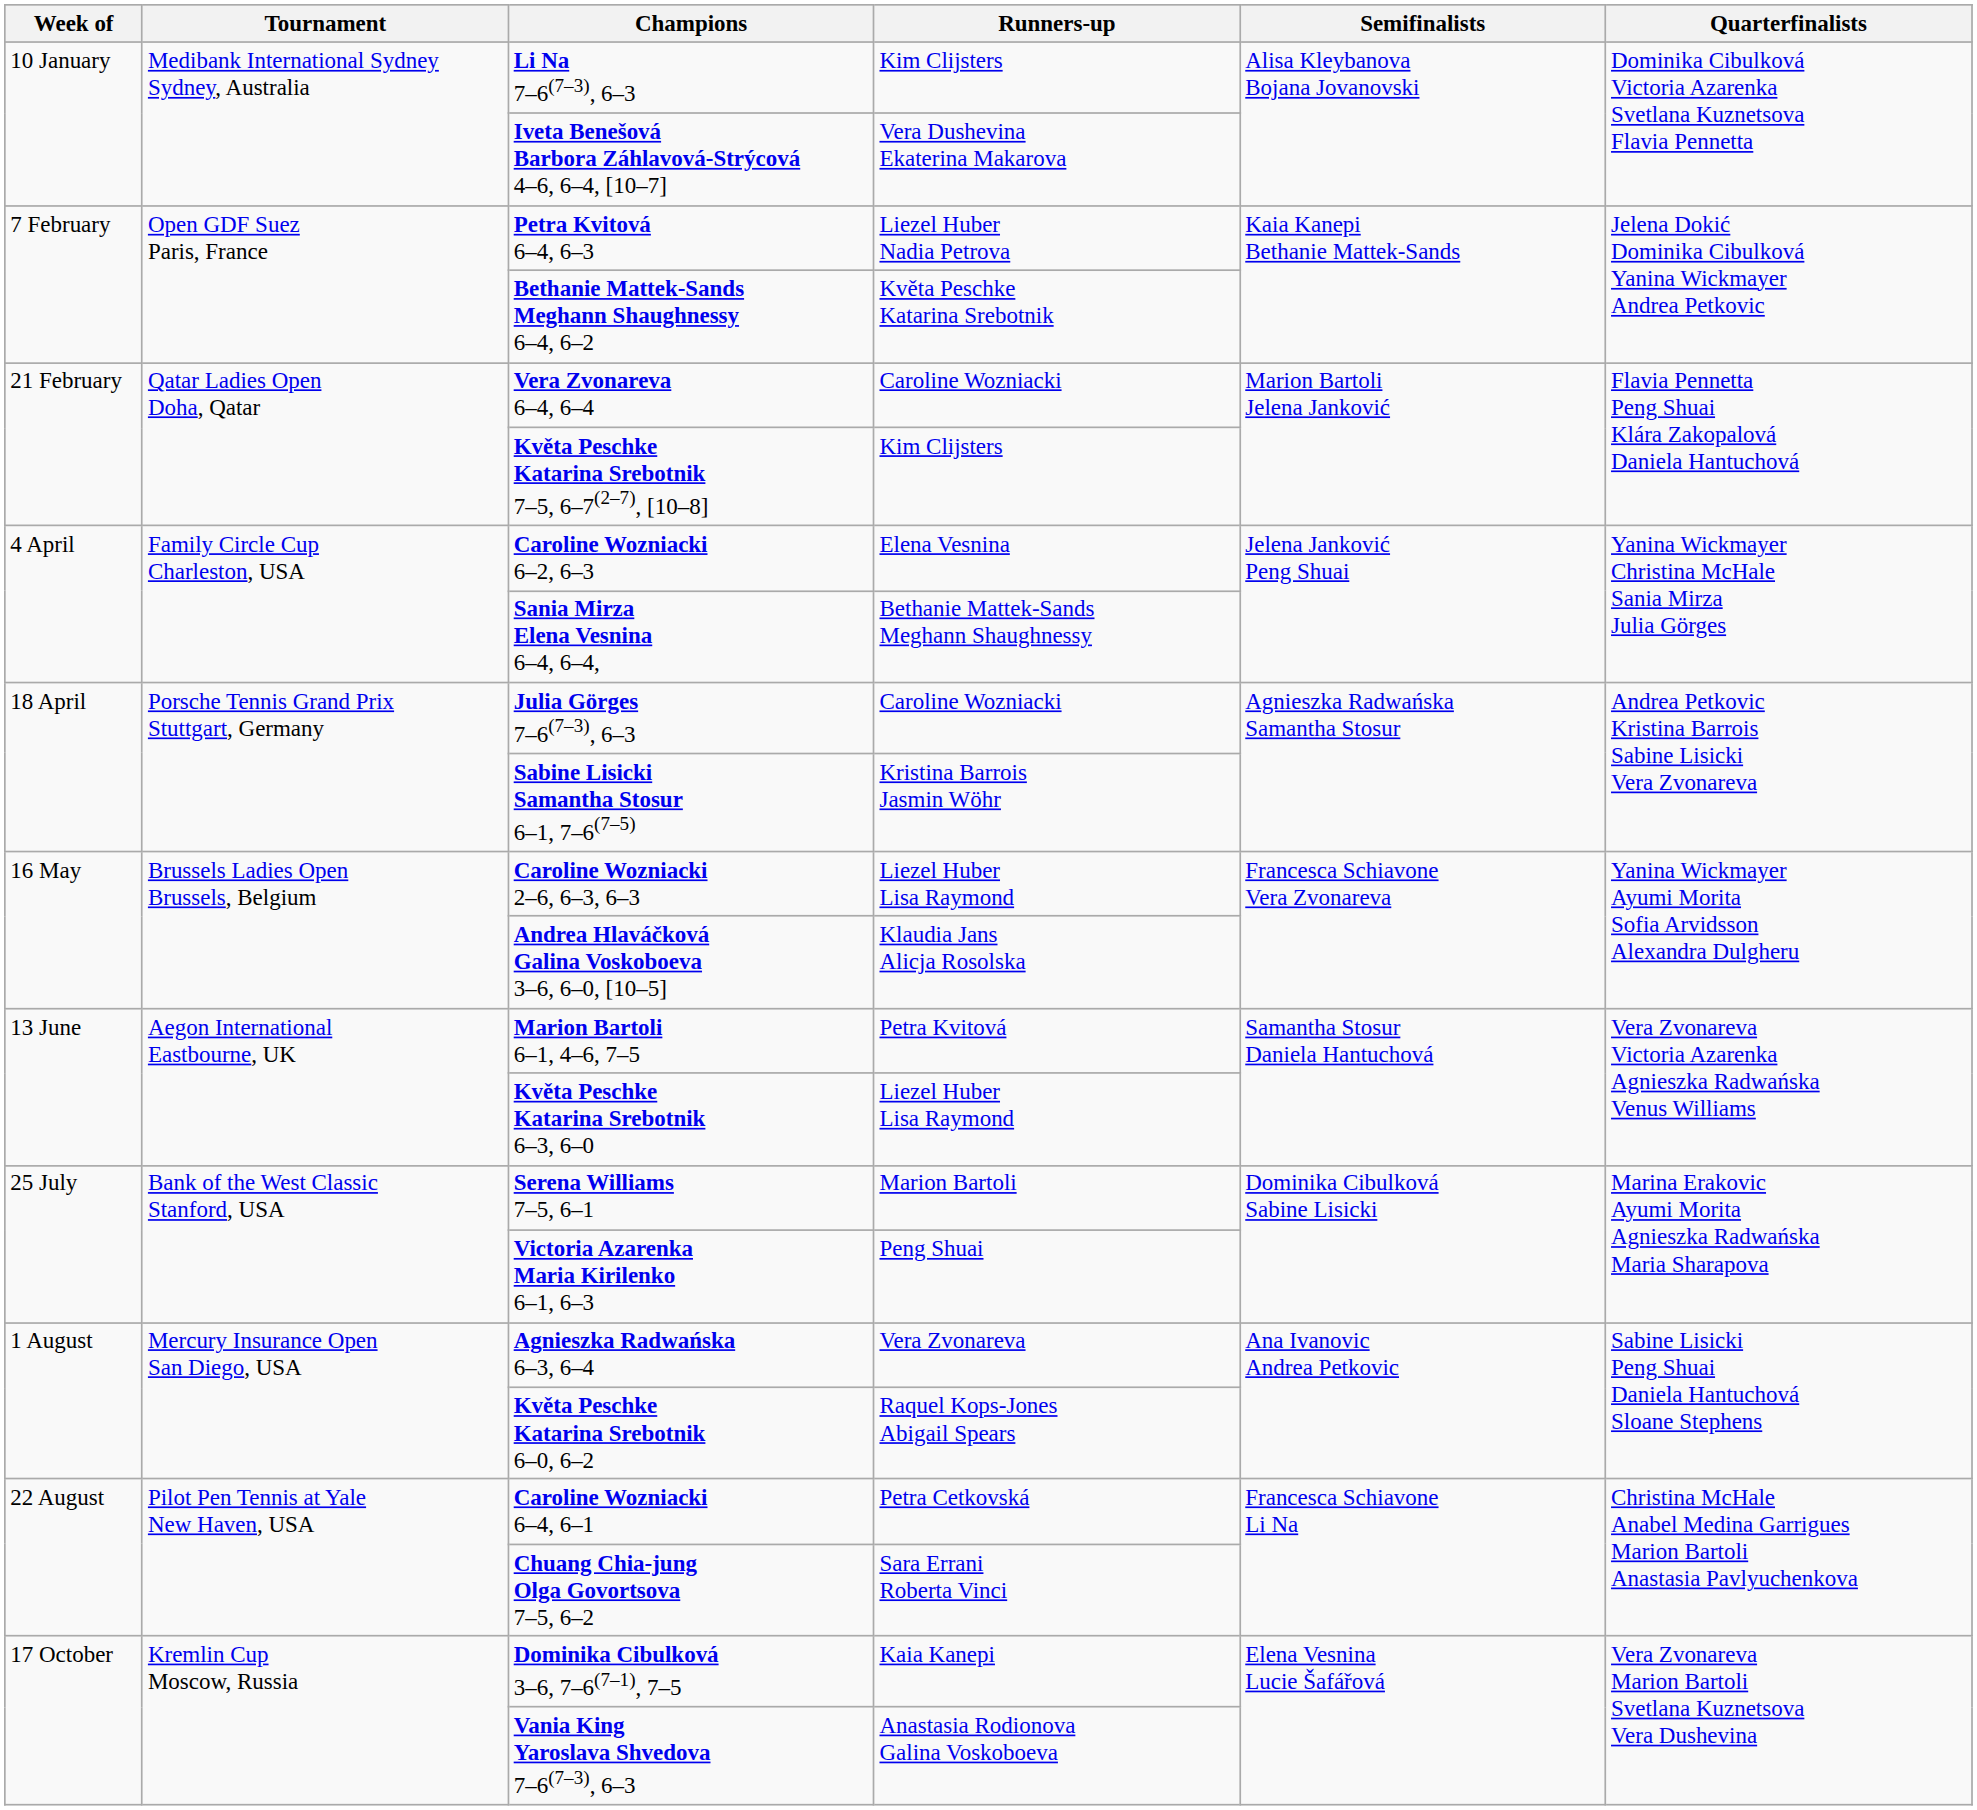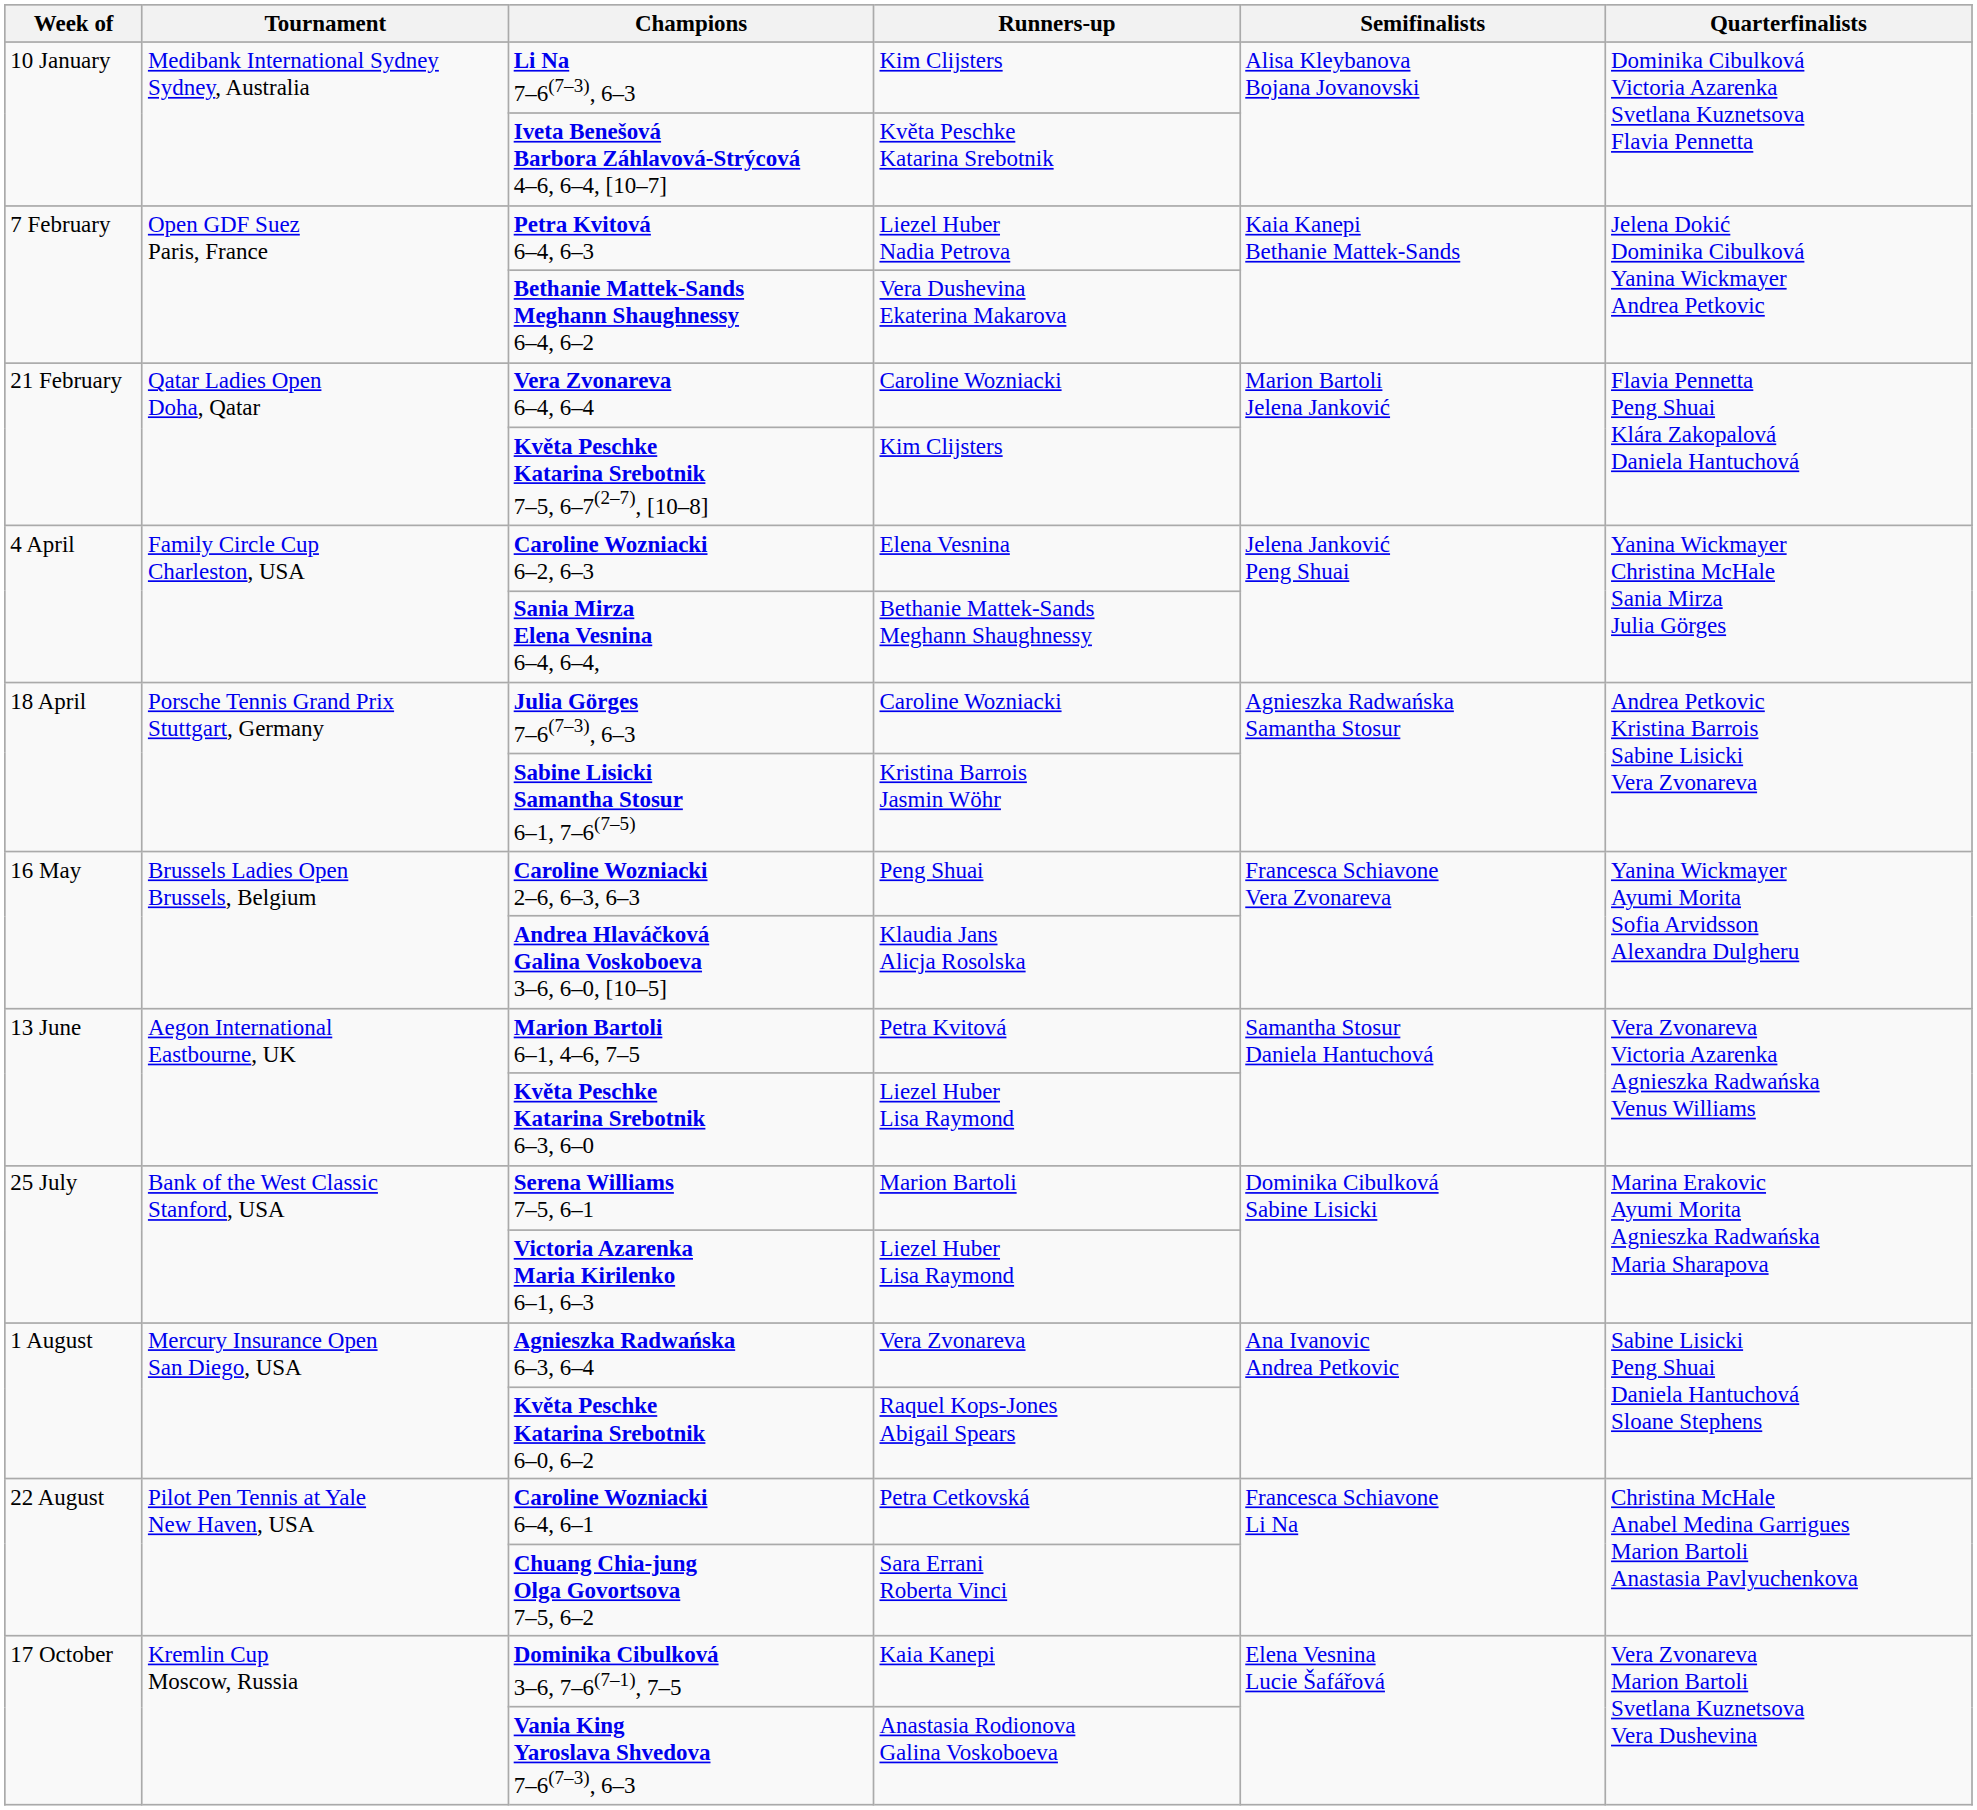 <table class="wikitable" style="font-size:85%;">
 <tr>
 <th width="75">Week of</th>
 <th width="210">Tournament</th>
 <th width="210">Champions</th>
 <th width="210">Runners-up</th>
 <th width="210">Semifinalists</th>
 <th width="210">Quarterfinalists</th>
 </tr>
 <tr valign=top>
 <td rowspan=2>10 January</td>
 <td rowspan=2><a href='#'>Medibank International Sydney</a><br> <a href='#'>Sydney</a>, Australia</td>
 <td> <strong><a href='#'>Li Na</a></strong><br>7–6<sup>(7–3)</sup>, 6–3</td>
 <td> <a href='#'>Kim Clijsters</a></td>
 <td rowspan=2> <a href='#'>Alisa Kleybanova</a><br> <a href='#'>Bojana Jovanovski</a></td>
 <td rowspan=2> <a href='#'>Dominika Cibulková</a><br> <a href='#'>Victoria Azarenka</a><br> <a href='#'>Svetlana Kuznetsova</a><br> <a href='#'>Flavia Pennetta</a></td>
 </tr>
 <tr valign=top>
 <td> <strong><a href='#'>Iveta Benešová</a><br> <a href='#'>Barbora Záhlavová-Strýcová</a></strong><br>4–6, 6–4, [10–7]</td>
-<td> <a href='#'>Vera Dushevina</a><br> <a href='#'>Ekaterina Makarova</a></td>
+<td> <a href='#'>Květa Peschke</a><br> <a href='#'>Katarina Srebotnik</a></td>
 </tr>
 <tr valign=top>
 <td rowspan=2>7 February</td>
 <td rowspan=2><a href='#'>Open GDF Suez</a><br>  Paris, France</td>
 <td> <strong><a href='#'>Petra Kvitová</a></strong><br>6–4, 6–3</td>
 <td> <a href='#'>Liezel Huber</a><br> <a href='#'>Nadia Petrova</a></td>
 <td rowspan=2> <a href='#'>Kaia Kanepi</a><br> <a href='#'>Bethanie Mattek-Sands</a></td>
 <td rowspan=2> <a href='#'>Jelena Dokić</a><br> <a href='#'>Dominika Cibulková</a><br> <a href='#'>Yanina Wickmayer</a><br> <a href='#'>Andrea Petkovic</a></td>
 </tr>
 <tr valign=top>
 <td> <strong><a href='#'>Bethanie Mattek-Sands</a><br> <a href='#'>Meghann Shaughnessy</a></strong><br>6–4, 6–2</td>
-<td> <a href='#'>Květa Peschke</a><br> <a href='#'>Katarina Srebotnik</a></td>
+<td> <a href='#'>Vera Dushevina</a><br> <a href='#'>Ekaterina Makarova</a></td>
 </tr>
 <tr valign=top>
 <td rowspan=2>21 February</td>
 <td rowspan=2><a href='#'>Qatar Ladies Open</a><br>  <a href='#'>Doha</a>, Qatar</td>
 <td> <strong><a href='#'>Vera Zvonareva</a></strong><br>6–4, 6–4</td>
 <td> <a href='#'>Caroline Wozniacki</a></td>
 <td rowspan=2> <a href='#'>Marion Bartoli</a><br> <a href='#'>Jelena Janković</a></td>
 <td rowspan=2> <a href='#'>Flavia Pennetta</a><br> <a href='#'>Peng Shuai</a><br> <a href='#'>Klára Zakopalová</a><br> <a href='#'>Daniela Hantuchová</a></td>
 </tr>
 <tr valign=top>
 <td> <strong><a href='#'>Květa Peschke</a><br> <a href='#'>Katarina Srebotnik</a></strong><br>7–5, 6–7<sup>(2–7)</sup>, [10–8]</td>
 <td> <a href='#'>Kim Clijsters</a></td>
 </tr>
 <tr valign=top>
 <td rowspan=2>4 April</td>
 <td rowspan=2><a href='#'>Family Circle Cup</a><br><a href='#'>Charleston</a>, USA</td>
 <td> <strong><a href='#'>Caroline Wozniacki</a></strong><br>6–2, 6–3</td>
 <td> <a href='#'>Elena Vesnina</a></td>
 <td rowspan=2> <a href='#'>Jelena Janković</a><br> <a href='#'>Peng Shuai</a></td>
 <td rowspan=2> <a href='#'>Yanina Wickmayer</a><br> <a href='#'>Christina McHale</a><br> <a href='#'>Sania Mirza</a><br> <a href='#'>Julia Görges</a></td>
 </tr>
 <tr valign=top>
 <td> <strong><a href='#'>Sania Mirza</a><br> <a href='#'>Elena Vesnina</a></strong><br>6–4, 6–4,</td>
 <td> <a href='#'>Bethanie Mattek-Sands</a><br> <a href='#'>Meghann Shaughnessy</a></td>
 </tr>
 <tr valign=top>
 <td rowspan=2>18 April</td>
 <td rowspan=2><a href='#'>Porsche Tennis Grand Prix</a><br> <a href='#'>Stuttgart</a>, Germany</td>
 <td> <strong><a href='#'>Julia Görges</a></strong><br>7–6<sup>(7–3)</sup>, 6–3</td>
 <td> <a href='#'>Caroline Wozniacki</a></td>
 <td rowspan=2> <a href='#'>Agnieszka Radwańska</a><br> <a href='#'>Samantha Stosur</a></td>
 <td rowspan=2> <a href='#'>Andrea Petkovic</a><br> <a href='#'>Kristina Barrois</a><br> <a href='#'>Sabine Lisicki</a><br>  <a href='#'>Vera Zvonareva</a></td>
 </tr>
 <tr valign=top>
 <td> <strong><a href='#'>Sabine Lisicki</a><br> <a href='#'>Samantha Stosur</a></strong><br>6–1, 7–6<sup>(7–5)</sup></td>
 <td> <a href='#'>Kristina Barrois</a><br> <a href='#'>Jasmin Wöhr</a></td>
 </tr>
 <tr valign=top>
 <td rowspan=2>16 May</td>
 <td rowspan=2><a href='#'>Brussels Ladies Open</a><br> <a href='#'>Brussels</a>, Belgium</td>
 <td> <strong><a href='#'>Caroline Wozniacki</a></strong><br>2–6, 6–3, 6–3</td>
-<td> <a href='#'>Liezel Huber</a><br> <a href='#'>Lisa Raymond</a></td>
+<td> <a href='#'>Peng Shuai</a></td>
 <td rowspan=2> <a href='#'>Francesca Schiavone</a><br>  <a href='#'>Vera Zvonareva</a></td>
 <td rowspan=2> <a href='#'>Yanina Wickmayer</a><br> <a href='#'>Ayumi Morita</a><br>  <a href='#'>Sofia Arvidsson</a><br> <a href='#'>Alexandra Dulgheru</a></td>
 </tr>
 <tr valign=top>
 <td> <strong><a href='#'>Andrea Hlaváčková</a><br> <a href='#'>Galina Voskoboeva</a></strong><br>3–6, 6–0, [10–5]</td>
 <td> <a href='#'>Klaudia Jans</a><br> <a href='#'>Alicja Rosolska</a></td>
 </tr>
 <tr valign=top>
 <td rowspan=2>13 June</td>
 <td rowspan=2><a href='#'>Aegon International</a><br> <a href='#'>Eastbourne</a>, UK</td>
 <td> <strong><a href='#'>Marion Bartoli</a></strong><br>6–1, 4–6, 7–5</td>
 <td> <a href='#'>Petra Kvitová</a></td>
 <td rowspan=2> <a href='#'>Samantha Stosur</a><br> <a href='#'>Daniela Hantuchová</a></td>
 <td rowspan=2> <a href='#'>Vera Zvonareva</a><br> <a href='#'>Victoria Azarenka</a><br> <a href='#'>Agnieszka Radwańska</a><br> <a href='#'>Venus Williams</a></td>
 </tr>
 <tr valign=top>
 <td> <strong><a href='#'>Květa Peschke</a><br> <a href='#'>Katarina Srebotnik</a></strong><br>6–3, 6–0</td>
 <td> <a href='#'>Liezel Huber</a><br> <a href='#'>Lisa Raymond</a></td>
 </tr>
 <tr valign=top>
 <td rowspan=2>25 July</td>
 <td rowspan=2><a href='#'>Bank of the West Classic</a><br> <a href='#'>Stanford</a>, USA</td>
 <td> <strong><a href='#'>Serena Williams</a></strong><br>7–5, 6–1</td>
 <td> <a href='#'>Marion Bartoli</a></td>
 <td rowspan=2> <a href='#'>Dominika Cibulková</a><br> <a href='#'>Sabine Lisicki</a></td>
 <td rowspan=2> <a href='#'>Marina Erakovic</a><br>  <a href='#'>Ayumi Morita</a><br> <a href='#'>Agnieszka Radwańska</a><br> <a href='#'>Maria Sharapova</a></td>
 </tr>
 <tr valign=top>
 <td> <strong><a href='#'>Victoria Azarenka</a><br> <a href='#'>Maria Kirilenko</a></strong><br>6–1, 6–3</td>
-<td> <a href='#'>Peng Shuai</a></td>
+<td> <a href='#'>Liezel Huber</a><br> <a href='#'>Lisa Raymond</a></td>
 </tr>
 <tr valign=top>
 <td rowspan=2>1 August</td>
 <td rowspan=2><a href='#'>Mercury Insurance Open</a><br> <a href='#'>San Diego</a>, USA</td>
 <td> <strong><a href='#'>Agnieszka Radwańska</a></strong><br>6–3, 6–4</td>
 <td> <a href='#'>Vera Zvonareva</a></td>
 <td rowspan=2> <a href='#'>Ana Ivanovic</a><br> <a href='#'>Andrea Petkovic</a></td>
 <td rowspan=2> <a href='#'>Sabine Lisicki</a><br> <a href='#'>Peng Shuai</a><br> <a href='#'>Daniela Hantuchová</a><br> <a href='#'>Sloane Stephens</a></td>
 </tr>
 <tr valign=top>
 <td> <strong><a href='#'>Květa Peschke</a><br> <a href='#'>Katarina Srebotnik</a></strong><br>6–0, 6–2</td>
 <td> <a href='#'>Raquel Kops-Jones</a><br> <a href='#'>Abigail Spears</a></td>
 </tr>
 <tr valign=top>
 <td rowspan=2>22 August</td>
 <td rowspan=2><a href='#'>Pilot Pen Tennis at Yale</a><br> <a href='#'>New Haven</a>, USA</td>
 <td> <strong><a href='#'>Caroline Wozniacki</a></strong><br>6–4, 6–1</td>
 <td> <a href='#'>Petra Cetkovská</a></td>
 <td rowspan=2> <a href='#'>Francesca Schiavone</a><br> <a href='#'>Li Na</a></td>
 <td rowspan=2> <a href='#'>Christina McHale</a><br>  <a href='#'>Anabel Medina Garrigues</a><br>  <a href='#'>Marion Bartoli</a><br> <a href='#'>Anastasia Pavlyuchenkova</a></td>
 </tr>
 <tr valign=top>
 <td> <strong><a href='#'>Chuang Chia-jung</a><br> <a href='#'>Olga Govortsova</a></strong><br>7–5, 6–2</td>
 <td> <a href='#'>Sara Errani</a><br> <a href='#'>Roberta Vinci</a></td>
 </tr>
 <tr valign=top>
 <td rowspan=2>17 October</td>
 <td rowspan=2><a href='#'>Kremlin Cup</a><br> Moscow, Russia</td>
 <td> <strong><a href='#'>Dominika Cibulková</a></strong><br>3–6, 7–6<sup>(7–1)</sup>, 7–5</td>
 <td> <a href='#'>Kaia Kanepi</a></td>
 <td rowspan=2> <a href='#'>Elena Vesnina</a><br> <a href='#'>Lucie Šafářová</a></td>
 <td rowspan=2> <a href='#'>Vera Zvonareva</a><br> <a href='#'>Marion Bartoli</a><br> <a href='#'>Svetlana Kuznetsova</a><br> <a href='#'>Vera Dushevina</a></td>
 </tr>
 <tr valign=top>
 <td> <strong><a href='#'>Vania King</a><br> <a href='#'>Yaroslava Shvedova</a></strong><br>7–6<sup>(7–3)</sup>, 6–3</td>
 <td> <a href='#'>Anastasia Rodionova</a><br> <a href='#'>Galina Voskoboeva</a></td>
 </tr>
 </table>
